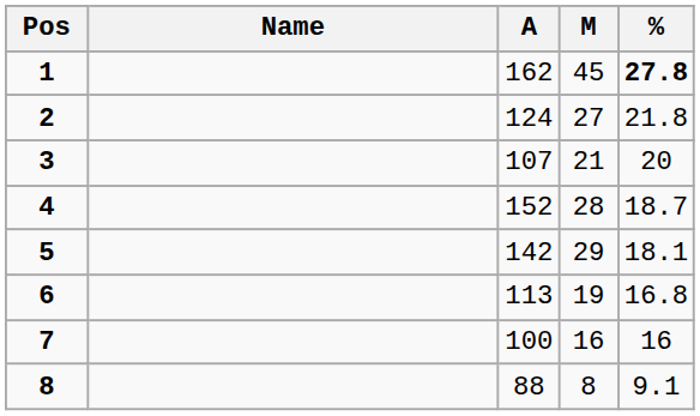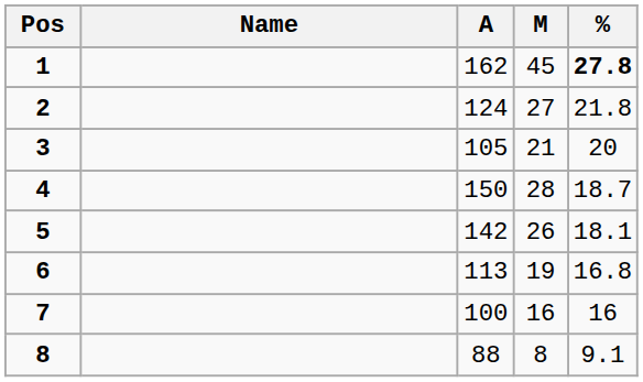 <table class="wikitable" style="text-align:center; font-size:90%;">
 <tr>
 <th width=30px>Pos</th>
 <th width=175px>Name</th>
 <th width=20px>A</th>
 <th width=20px>M</th>
 <th width=25px>%</th>
 </tr>
 <tr>
 <td><strong>1</strong></td>
 <td align=left><strong></strong></td>
 <td>162</td>
 <td>45</td>
 <td><strong>27.8</strong></td>
 </tr>
 <tr>
 <td><strong>2</strong></td>
 <td align=left></td>
 <td>124</td>
 <td>27</td>
 <td>21.8</td>
 </tr>
 <tr>
 <td><strong>3</strong></td>
 <td align=left></td>
-<td>107</td>
+<td>105</td>
 <td>21</td>
 <td>20</td>
 </tr>
 <tr>
 <td><strong>4</strong></td>
 <td align=left></td>
-<td>152</td>
+<td>150</td>
 <td>28</td>
 <td>18.7</td>
 </tr>
 <tr>
 <td><strong>5</strong></td>
 <td align=left></td>
 <td>142</td>
-<td>29</td>
+<td>26</td>
 <td>18.1</td>
 </tr>
 <tr>
 <td><strong>6</strong></td>
 <td align=left></td>
 <td>113</td>
 <td>19</td>
 <td>16.8</td>
 </tr>
 <tr>
 <td><strong>7</strong></td>
 <td align=left></td>
 <td>100</td>
 <td>16</td>
 <td>16</td>
 </tr>
 <tr>
 <td><strong>8</strong></td>
 <td align=left></td>
 <td>88</td>
 <td>8</td>
 <td>9.1</td>
 </tr>
 </table>
